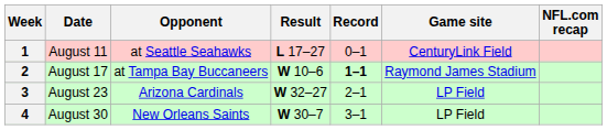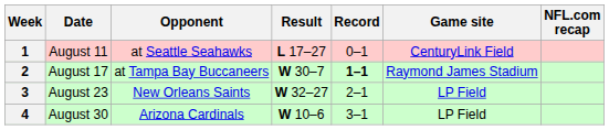 <table class="wikitable" style="align=center">
 <tr>
 <th>Week</th>
 <th>Date</th>
 <th>Opponent</th>
 <th>Result</th>
 <th>Record</th>
 <th>Game site</th>
 <th>NFL.com<br>recap</th>
 </tr>
 <tr style="background:#fcc; text-align:center;">
 <th>1</th>
 <td>August 11</td>
 <td>at <a href='#'>Seattle Seahawks</a></td>
 <td><strong>L</strong> 17–27</td>
 <td>0–1</td>
 <td><a href='#'>CenturyLink Field</a></td>
 <td></td>
 </tr>
 <tr style="background:#cfc; text-align:center;">
 <th>2</th>
 <td>August 17</td>
 <td>at <a href='#'>Tampa Bay Buccaneers</a></td>
-<td><strong>W</strong> 10–6</td>
+<td><strong>W</strong> 30–7</td>
 <td><strong>1–1</strong></td>
 <td><a href='#'>Raymond James Stadium</a></td>
 <td></td>
 </tr>
 <tr style="background:#cfc; text-align:center;">
 <th>3</th>
 <td>August 23</td>
-<td><a href='#'>Arizona Cardinals</a></td>
+<td><a href='#'>New Orleans Saints</a></td>
 <td><strong>W</strong> 32–27</td>
 <td>2–1</td>
 <td><a href='#'>LP Field</a></td>
 <td></td>
 </tr>
 <tr style="background:#cfc; text-align:center;">
 <th>4</th>
 <td>August 30</td>
-<td><a href='#'>New Orleans Saints</a></td>
-<td><strong>W</strong> 30–7</td>
+<td><a href='#'>Arizona Cardinals</a></td>
+<td><strong>W</strong> 10–6</td>
 <td>3–1</td>
 <td>LP Field</td>
 <td></td>
 </tr>
 </table>
